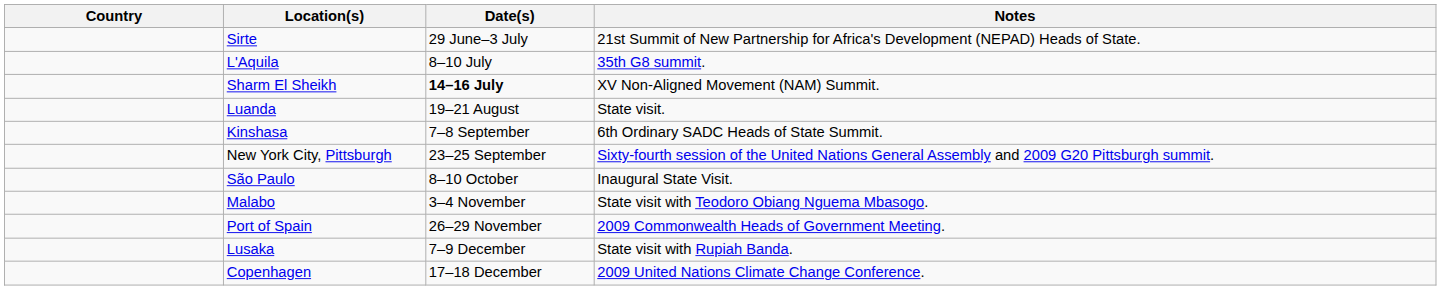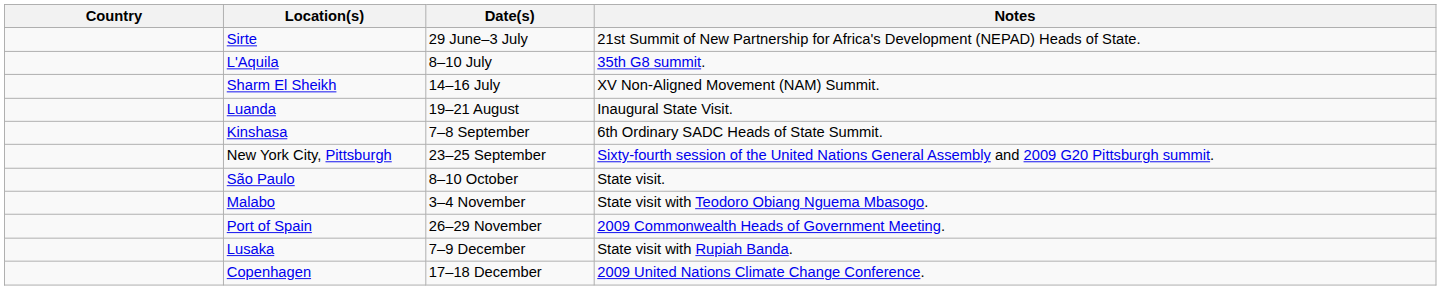 <table class="wikitable sortable">
 <tr>
 <th style="width: 13%;">Country</th>
 <th style="width: 12%;">Location(s)</th>
 <th style="width: 10%; ">Date(s)</th>
 <th style="width: 50%;">Notes</th>
 </tr>
 <tr>
 <td></td>
 <td><a href='#'>Sirte</a></td>
 <td>29 June–3 July</td>
 <td>21st Summit of New Partnership for Africa's Development (NEPAD) Heads of State.</td>
 </tr>
 <tr>
 <td></td>
 <td><a href='#'>L'Aquila</a></td>
 <td>8–10 July</td>
 <td><a href='#'>35th G8 summit</a>.</td>
 </tr>
 <tr>
 <td></td>
 <td><a href='#'>Sharm El Sheikh</a></td>
-<td><strong>14–16 July</strong></td>
+<td>14–16 July</td>
 <td>XV Non-Aligned Movement (NAM) Summit.</td>
 </tr>
 <tr>
 <td></td>
 <td><a href='#'>Luanda</a></td>
 <td>19–21 August</td>
-<td>State visit.</td>
+<td>Inaugural State Visit.</td>
 </tr>
 <tr>
 <td></td>
 <td><a href='#'>Kinshasa</a></td>
 <td>7–8 September</td>
 <td>6th Ordinary SADC Heads of State Summit.</td>
 </tr>
 <tr>
 <td></td>
 <td>New York City, <a href='#'>Pittsburgh</a></td>
 <td>23–25 September</td>
 <td><a href='#'>Sixty-fourth session of the United Nations General Assembly</a> and <a href='#'>2009 G20 Pittsburgh summit</a>.</td>
 </tr>
 <tr>
 <td></td>
 <td><a href='#'>São Paulo</a></td>
 <td>8–10 October</td>
-<td>Inaugural State Visit.</td>
+<td>State visit.</td>
 </tr>
 <tr>
 <td></td>
 <td><a href='#'>Malabo</a></td>
 <td>3–4 November</td>
 <td>State visit with <a href='#'>Teodoro Obiang Nguema Mbasogo</a>.</td>
 </tr>
 <tr>
 <td></td>
 <td><a href='#'>Port of Spain</a></td>
 <td>26–29 November</td>
 <td><a href='#'>2009 Commonwealth Heads of Government Meeting</a>.</td>
 </tr>
 <tr>
 <td></td>
 <td><a href='#'>Lusaka</a></td>
 <td>7–9 December</td>
 <td>State visit with <a href='#'>Rupiah Banda</a>.</td>
 </tr>
 <tr>
 <td></td>
 <td><a href='#'>Copenhagen</a></td>
 <td>17–18 December</td>
 <td><a href='#'>2009 United Nations Climate Change Conference</a>.</td>
 </tr>
 </table>
